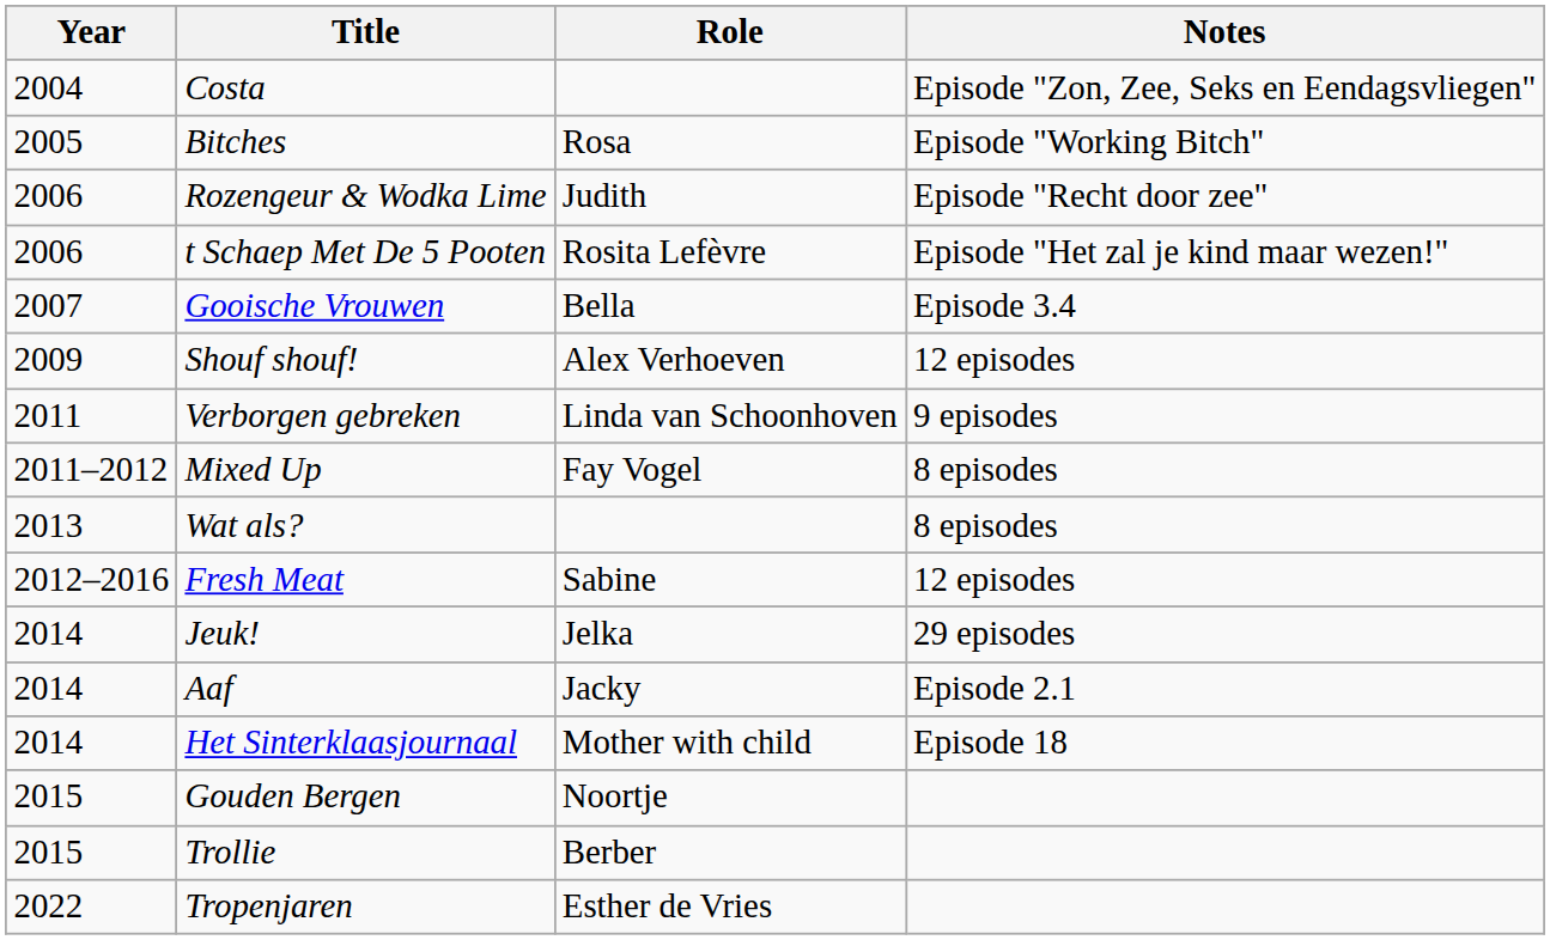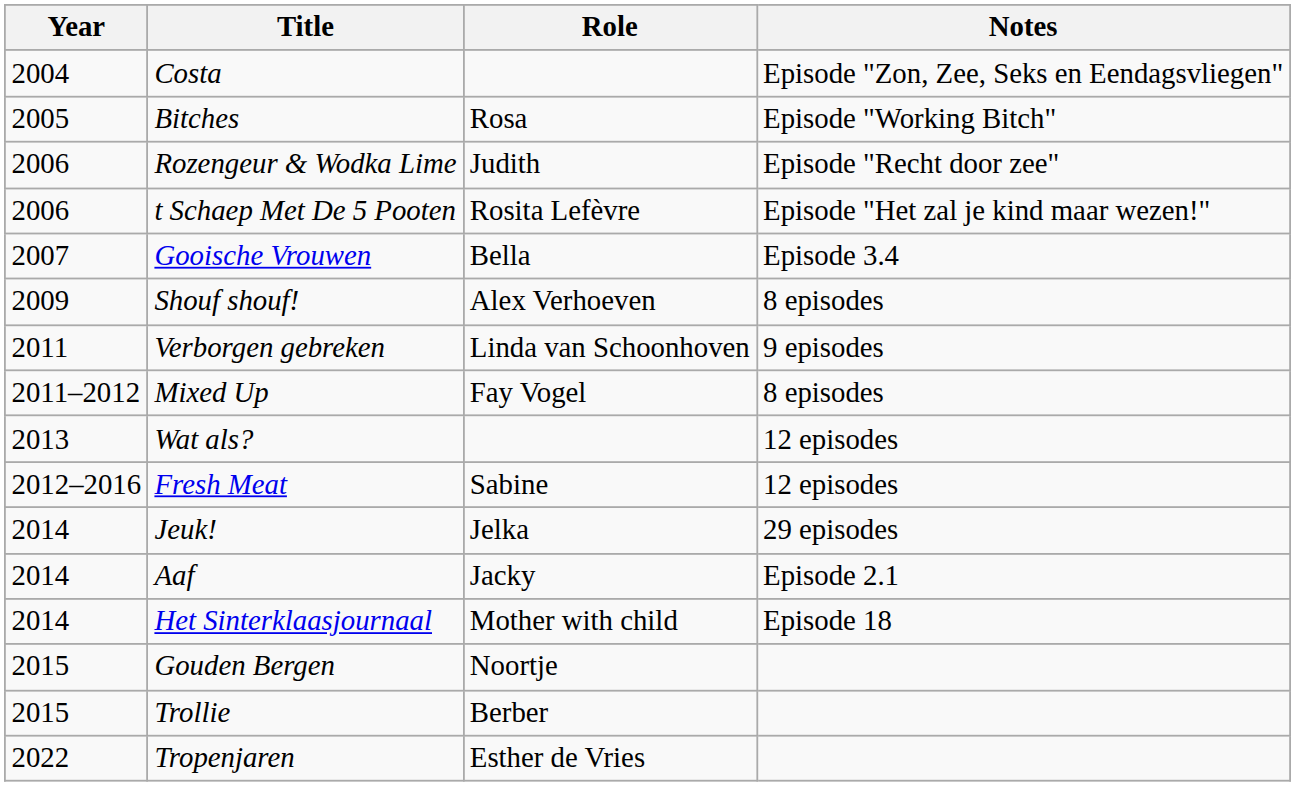 <table class="wikitable sortable">
 <tr>
 <th>Year</th>
 <th>Title</th>
 <th>Role</th>
 <th class="unsortable">Notes</th>
 </tr>
 <tr>
 <td>2004</td>
 <td><em>Costa</em></td>
 <td></td>
 <td>Episode "Zon, Zee, Seks en Eendagsvliegen"</td>
 </tr>
 <tr>
 <td>2005</td>
 <td><em>Bitches</em></td>
 <td>Rosa</td>
 <td>Episode "Working Bitch"</td>
 </tr>
 <tr>
 <td>2006</td>
 <td><em>Rozengeur & Wodka Lime</em></td>
 <td>Judith</td>
 <td>Episode "Recht door zee"</td>
 </tr>
 <tr>
 <td>2006</td>
 <td><em>t Schaep Met De 5 Pooten</em></td>
 <td>Rosita Lefèvre</td>
 <td>Episode "Het zal je kind maar wezen!"</td>
 </tr>
 <tr>
 <td>2007</td>
 <td><em><a href='#'>Gooische Vrouwen</a></em></td>
 <td>Bella</td>
 <td>Episode 3.4</td>
 </tr>
 <tr>
 <td>2009</td>
 <td><em>Shouf shouf!</em></td>
 <td>Alex Verhoeven</td>
-<td>12 episodes</td>
+<td>8 episodes</td>
 </tr>
 <tr>
 <td>2011</td>
 <td><em>Verborgen gebreken</em></td>
 <td>Linda van Schoonhoven</td>
 <td>9 episodes</td>
 </tr>
 <tr>
 <td>2011–2012</td>
 <td><em>Mixed Up</em></td>
 <td>Fay Vogel</td>
 <td>8 episodes</td>
 </tr>
 <tr>
 <td>2013</td>
 <td><em>Wat als?</em></td>
 <td></td>
-<td>8 episodes</td>
+<td>12 episodes</td>
 </tr>
 <tr>
 <td>2012–2016</td>
 <td><em><a href='#'>Fresh Meat</a></em></td>
 <td>Sabine</td>
 <td>12 episodes</td>
 </tr>
 <tr>
 <td>2014</td>
 <td><em>Jeuk!</em></td>
 <td>Jelka</td>
 <td>29 episodes</td>
 </tr>
 <tr>
 <td>2014</td>
 <td><em>Aaf</em></td>
 <td>Jacky</td>
 <td>Episode 2.1</td>
 </tr>
 <tr>
 <td>2014</td>
 <td><em><a href='#'>Het Sinterklaasjournaal</a></em></td>
 <td>Mother with child</td>
 <td>Episode 18</td>
 </tr>
 <tr>
 <td>2015</td>
 <td><em>Gouden Bergen</em></td>
 <td>Noortje</td>
 <td></td>
 </tr>
 <tr>
 <td>2015</td>
 <td><em>Trollie</em></td>
 <td>Berber</td>
 <td></td>
 </tr>
 <tr>
 <td>2022</td>
 <td><em>Tropenjaren</em></td>
 <td>Esther de Vries</td>
 <td></td>
 </tr>
 </table>
